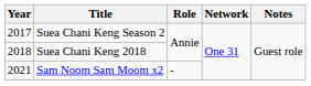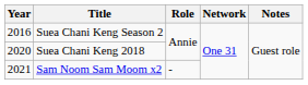 <table class=wikitable>
 <tr>
 <th>Year</th>
 <th>Title</th>
 <th>Role</th>
 <th>Network</th>
 <th>Notes</th>
 </tr>
 <tr>
-<td>2017</td>
+<td>2016</td>
 <td>Suea Chani Keng Season 2</td>
 <td rowspan="2">Annie</td>
 <td rowspan="3"><a href='#'>One 31</a></td>
 <td rowspan="3">Guest role</td>
 </tr>
 <tr>
-<td>2018</td>
+<td>2020</td>
 <td>Suea Chani Keng 2018</td>
 </tr>
 <tr>
 <td>2021</td>
 <td><a href='#'>Sam Noom Sam Moom x2</a></td>
 <td>-</td>
 </tr>
 </table>
